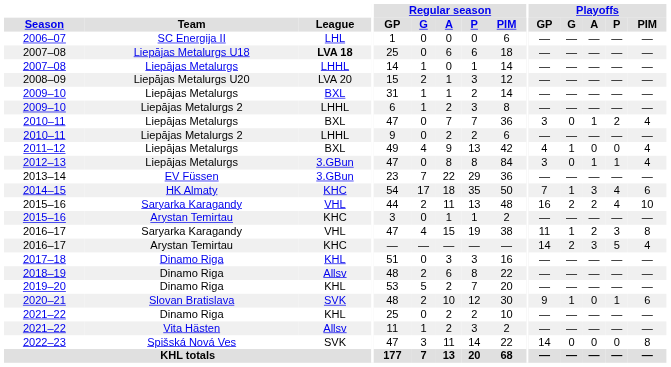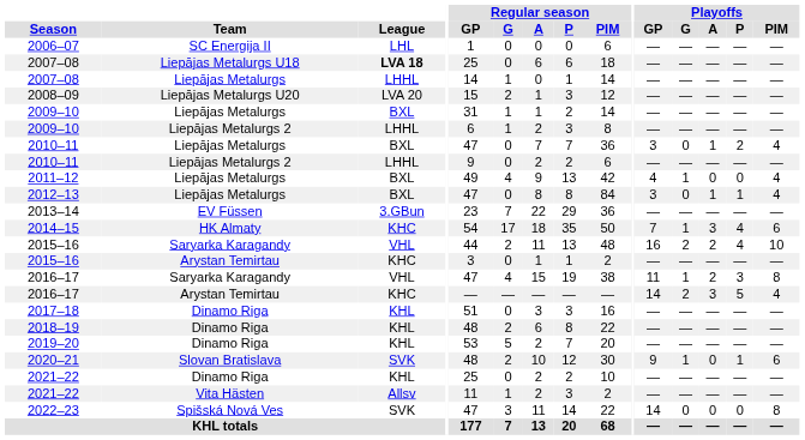 <table border="0" cellpadding="1" cellspacing="0" style="text-align:center; width:60em;">
 <tr bgcolor="#e0e0e0">
 <th colspan="3" bgcolor="#ffffff"></th>
 <th rowspan="99" bgcolor="#ffffff"></th>
 <th colspan="5"><a href='#'>Regular season</a></th>
 <th rowspan="99" bgcolor="#ffffff"></th>
 <th colspan="5"><a href='#'>Playoffs</a></th>
 </tr>
 <tr bgcolor="e0e0e0">
 <th><a href='#'>Season</a></th>
 <th>Team</th>
 <th>League</th>
 <th>GP</th>
 <th><a href='#'>G</a></th>
 <th><a href='#'>A</a></th>
 <th><a href='#'>P</a></th>
 <th><a href='#'>PIM</a></th>
 <th>GP</th>
 <th>G</th>
 <th>A</th>
 <th>P</th>
 <th>PIM</th>
 </tr>
 <tr>
 <td><a href='#'>2006–07</a></td>
 <td><a href='#'>SC Energija II</a></td>
 <td><a href='#'>LHL</a></td>
 <td>1</td>
 <td>0</td>
 <td>0</td>
 <td>0</td>
 <td>6</td>
 <td>—</td>
 <td>—</td>
 <td>—</td>
 <td>—</td>
 <td>—</td>
 </tr>
 <tr bgcolor="#f0f0f0">
 <td>2007–08</td>
 <td><a href='#'>Liepājas Metalurgs U18</a></td>
 <td><strong>LVA 18</strong></td>
 <td>25</td>
 <td>0</td>
 <td>6</td>
 <td>6</td>
 <td>18</td>
 <td>—</td>
 <td>—</td>
 <td>—</td>
 <td>—</td>
 <td>—</td>
 </tr>
 <tr>
 <td><a href='#'>2007–08</a></td>
 <td><a href='#'>Liepājas Metalurgs</a></td>
 <td><a href='#'>LHHL</a></td>
 <td>14</td>
 <td>1</td>
 <td>0</td>
 <td>1</td>
 <td>14</td>
 <td>—</td>
 <td>—</td>
 <td>—</td>
 <td>—</td>
 <td>—</td>
 </tr>
 <tr bgcolor="#f0f0f0">
 <td>2008–09</td>
 <td>Liepājas Metalurgs U20</td>
 <td>LVA 20</td>
 <td>15</td>
 <td>2</td>
 <td>1</td>
 <td>3</td>
 <td>12</td>
 <td>—</td>
 <td>—</td>
 <td>—</td>
 <td>—</td>
 <td>—</td>
 </tr>
 <tr>
 <td><a href='#'>2009–10</a></td>
 <td>Liepājas Metalurgs</td>
 <td><a href='#'>BXL</a></td>
 <td>31</td>
 <td>1</td>
 <td>1</td>
 <td>2</td>
 <td>14</td>
 <td>—</td>
 <td>—</td>
 <td>—</td>
 <td>—</td>
 <td>—</td>
 </tr>
 <tr bgcolor="#f0f0f0">
 <td><a href='#'>2009–10</a></td>
 <td>Liepājas Metalurgs 2</td>
 <td>LHHL</td>
 <td>6</td>
 <td>1</td>
 <td>2</td>
 <td>3</td>
 <td>8</td>
 <td>—</td>
 <td>—</td>
 <td>—</td>
 <td>—</td>
 <td>—</td>
 </tr>
 <tr>
 <td><a href='#'>2010–11</a></td>
 <td>Liepājas Metalurgs</td>
 <td>BXL</td>
 <td>47</td>
 <td>0</td>
 <td>7</td>
 <td>7</td>
 <td>36</td>
 <td>3</td>
 <td>0</td>
 <td>1</td>
 <td>2</td>
 <td>4</td>
 </tr>
 <tr bgcolor="#f0f0f0">
 <td><a href='#'>2010–11</a></td>
 <td>Liepājas Metalurgs 2</td>
 <td>LHHL</td>
 <td>9</td>
 <td>0</td>
 <td>2</td>
 <td>2</td>
 <td>6</td>
 <td>—</td>
 <td>—</td>
 <td>—</td>
 <td>—</td>
 <td>—</td>
 </tr>
 <tr>
 <td><a href='#'>2011–12</a></td>
 <td>Liepājas Metalurgs</td>
 <td>BXL</td>
 <td>49</td>
 <td>4</td>
 <td>9</td>
 <td>13</td>
 <td>42</td>
 <td>4</td>
 <td>1</td>
 <td>0</td>
 <td>0</td>
 <td>4</td>
 </tr>
 <tr bgcolor="#f0f0f0">
 <td><a href='#'>2012–13</a></td>
 <td>Liepājas Metalurgs</td>
-<td><a href='#'>3.GBun</a></td>
+<td>BXL</td>
 <td>47</td>
 <td>0</td>
 <td>8</td>
 <td>8</td>
 <td>84</td>
 <td>3</td>
 <td>0</td>
 <td>1</td>
 <td>1</td>
 <td>4</td>
 </tr>
 <tr>
 <td>2013–14</td>
 <td><a href='#'>EV Füssen</a></td>
 <td><a href='#'>3.GBun</a></td>
 <td>23</td>
 <td>7</td>
 <td>22</td>
 <td>29</td>
 <td>36</td>
 <td>—</td>
 <td>—</td>
 <td>—</td>
 <td>—</td>
 <td>—</td>
 </tr>
 <tr bgcolor="#f0f0f0">
 <td><a href='#'>2014–15</a></td>
 <td><a href='#'>HK Almaty</a></td>
 <td><a href='#'>KHC</a></td>
 <td>54</td>
 <td>17</td>
 <td>18</td>
 <td>35</td>
 <td>50</td>
 <td>7</td>
 <td>1</td>
 <td>3</td>
 <td>4</td>
 <td>6</td>
 </tr>
 <tr>
 <td>2015–16</td>
 <td><a href='#'>Saryarka Karagandy</a></td>
 <td><a href='#'>VHL</a></td>
 <td>44</td>
 <td>2</td>
 <td>11</td>
 <td>13</td>
 <td>48</td>
 <td>16</td>
 <td>2</td>
 <td>2</td>
 <td>4</td>
 <td>10</td>
 </tr>
 <tr bgcolor="#f0f0f0">
 <td><a href='#'>2015–16</a></td>
 <td><a href='#'>Arystan Temirtau</a></td>
 <td>KHC</td>
 <td>3</td>
 <td>0</td>
 <td>1</td>
 <td>1</td>
 <td>2</td>
 <td>—</td>
 <td>—</td>
 <td>—</td>
 <td>—</td>
 <td>—</td>
 </tr>
 <tr>
 <td>2016–17</td>
 <td>Saryarka Karagandy</td>
 <td>VHL</td>
 <td>47</td>
 <td>4</td>
 <td>15</td>
 <td>19</td>
 <td>38</td>
 <td>11</td>
 <td>1</td>
 <td>2</td>
 <td>3</td>
 <td>8</td>
 </tr>
 <tr bgcolor="#f0f0f0">
 <td>2016–17</td>
 <td>Arystan Temirtau</td>
 <td>KHC</td>
 <td>—</td>
 <td>—</td>
 <td>—</td>
 <td>—</td>
 <td>—</td>
 <td>14</td>
 <td>2</td>
 <td>3</td>
 <td>5</td>
 <td>4</td>
 </tr>
 <tr>
 <td><a href='#'>2017–18</a></td>
 <td><a href='#'>Dinamo Riga</a></td>
 <td><a href='#'>KHL</a></td>
 <td>51</td>
 <td>0</td>
 <td>3</td>
 <td>3</td>
 <td>16</td>
 <td>—</td>
 <td>—</td>
 <td>—</td>
 <td>—</td>
 <td>—</td>
 </tr>
 <tr bgcolor="#f0f0f0">
 <td><a href='#'>2018–19</a></td>
 <td>Dinamo Riga</td>
-<td><a href='#'>Allsv</a></td>
+<td>KHL</td>
 <td>48</td>
 <td>2</td>
 <td>6</td>
 <td>8</td>
 <td>22</td>
 <td>—</td>
 <td>—</td>
 <td>—</td>
 <td>—</td>
 <td>—</td>
 </tr>
 <tr>
 <td><a href='#'>2019–20</a></td>
 <td>Dinamo Riga</td>
 <td>KHL</td>
 <td>53</td>
 <td>5</td>
 <td>2</td>
 <td>7</td>
 <td>20</td>
 <td>—</td>
 <td>—</td>
 <td>—</td>
 <td>—</td>
 <td>—</td>
 </tr>
 <tr bgcolor="#f0f0f0">
 <td><a href='#'>2020–21</a></td>
 <td><a href='#'>Slovan Bratislava</a></td>
 <td><a href='#'>SVK</a></td>
 <td>48</td>
 <td>2</td>
 <td>10</td>
 <td>12</td>
 <td>30</td>
 <td>9</td>
 <td>1</td>
 <td>0</td>
 <td>1</td>
 <td>6</td>
 </tr>
 <tr>
 <td><a href='#'>2021–22</a></td>
 <td>Dinamo Riga</td>
 <td>KHL</td>
 <td>25</td>
 <td>0</td>
 <td>2</td>
 <td>2</td>
 <td>10</td>
 <td>—</td>
 <td>—</td>
 <td>—</td>
 <td>—</td>
 <td>—</td>
 </tr>
 <tr bgcolor="#f0f0f0">
 <td><a href='#'>2021–22</a></td>
 <td><a href='#'>Vita Hästen</a></td>
 <td><a href='#'>Allsv</a></td>
 <td>11</td>
 <td>1</td>
 <td>2</td>
 <td>3</td>
 <td>2</td>
 <td>—</td>
 <td>—</td>
 <td>—</td>
 <td>—</td>
 <td>—</td>
 </tr>
 <tr>
 <td><a href='#'>2022–23</a></td>
 <td><a href='#'>Spišská Nová Ves</a></td>
 <td>SVK</td>
 <td>47</td>
 <td>3</td>
 <td>11</td>
 <td>14</td>
 <td>22</td>
 <td>14</td>
 <td>0</td>
 <td>0</td>
 <td>0</td>
 <td>8</td>
 </tr>
 <tr bgcolor="#e0e0e0">
 <th colspan="3">KHL totals</th>
 <th>177</th>
 <th>7</th>
 <th>13</th>
 <th>20</th>
 <th>68</th>
 <th>—</th>
 <th>—</th>
 <th>—</th>
 <th>—</th>
 <th>—</th>
 </tr>
 </table>
